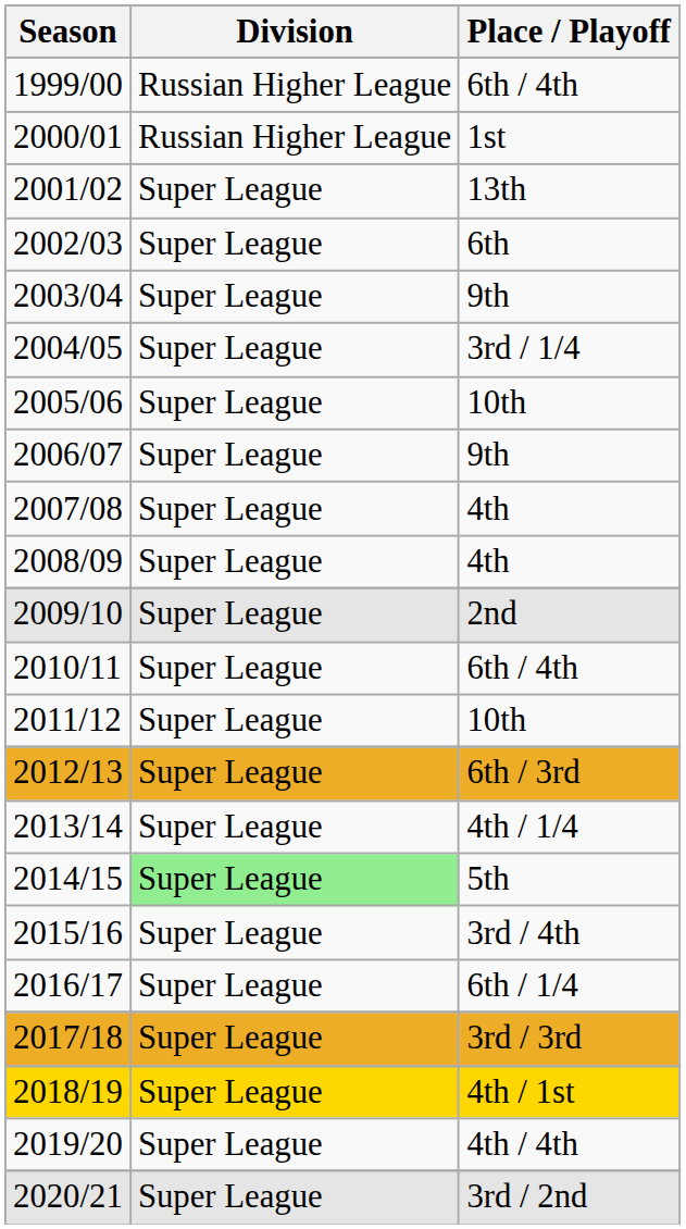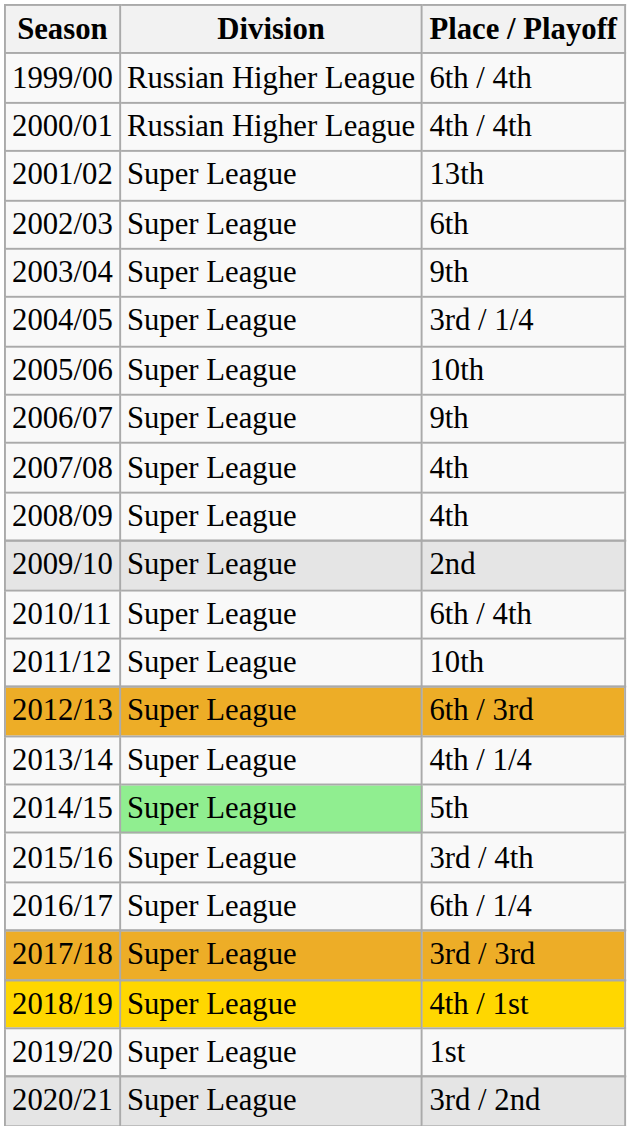 <table class="wikitable">
 <tr style="background:#f0f6fa;">
 <th><strong>Season</strong></th>
 <th><strong>Division</strong></th>
 <th><strong>Place / Playoff</strong></th>
 </tr>
 <tr>
 <td>1999/00</td>
 <td>Russian Higher League</td>
 <td>6th / 4th</td>
 </tr>
 <tr>
 <td>2000/01</td>
 <td>Russian Higher League</td>
-<td>1st</td>
+<td>4th / 4th</td>
 </tr>
 <tr>
 <td>2001/02</td>
 <td>Super League</td>
 <td>13th</td>
 </tr>
 <tr>
 <td>2002/03</td>
 <td>Super League</td>
 <td>6th</td>
 </tr>
 <tr>
 <td>2003/04</td>
 <td>Super League</td>
 <td>9th</td>
 </tr>
 <tr>
 <td>2004/05</td>
 <td>Super League</td>
 <td>3rd / 1/4</td>
 </tr>
 <tr>
 <td>2005/06</td>
 <td>Super League</td>
 <td>10th</td>
 </tr>
 <tr>
 <td>2006/07</td>
 <td>Super League</td>
 <td>9th</td>
 </tr>
 <tr>
 <td>2007/08</td>
 <td>Super League</td>
 <td>4th</td>
 </tr>
 <tr>
 <td>2008/09</td>
 <td>Super League</td>
 <td>4th</td>
 </tr>
 <tr>
 </tr>
 <tr bgcolor="#E5E5E5">
 <td>2009/10</td>
 <td>Super League</td>
 <td>2nd</td>
 </tr>
 <tr>
 <td>2010/11</td>
 <td>Super League</td>
 <td>6th / 4th</td>
 </tr>
 <tr>
 <td>2011/12</td>
 <td>Super League</td>
 <td>10th</td>
 </tr>
 <tr>
 </tr>
 <tr bgcolor="#EDAD27">
 <td>2012/13</td>
 <td>Super League</td>
 <td>6th / 3rd</td>
 </tr>
 <tr>
 <td>2013/14</td>
 <td>Super League</td>
 <td>4th / 1/4</td>
 </tr>
 <tr>
 <td>2014/15</td>
 <td style="background: lightgreen;">Super League</td>
 <td>5th</td>
 </tr>
 <tr>
 <td>2015/16</td>
 <td>Super League</td>
 <td>3rd / 4th</td>
 </tr>
 <tr>
 <td>2016/17</td>
 <td>Super League</td>
 <td>6th / 1/4</td>
 </tr>
 <tr>
 </tr>
 <tr bgcolor="#EDAD27">
 <td>2017/18</td>
 <td>Super League</td>
 <td>3rd / 3rd</td>
 </tr>
 <tr>
 </tr>
 <tr bgcolor="gold">
 <td>2018/19</td>
 <td>Super League</td>
 <td>4th / 1st</td>
 </tr>
 <tr>
 <td>2019/20</td>
 <td>Super League</td>
-<td>4th / 4th</td>
+<td>1st</td>
 </tr>
 <tr>
 </tr>
 <tr bgcolor="#E5E5E5">
 <td>2020/21</td>
 <td>Super League</td>
 <td>3rd / 2nd</td>
 </tr>
 </table>
